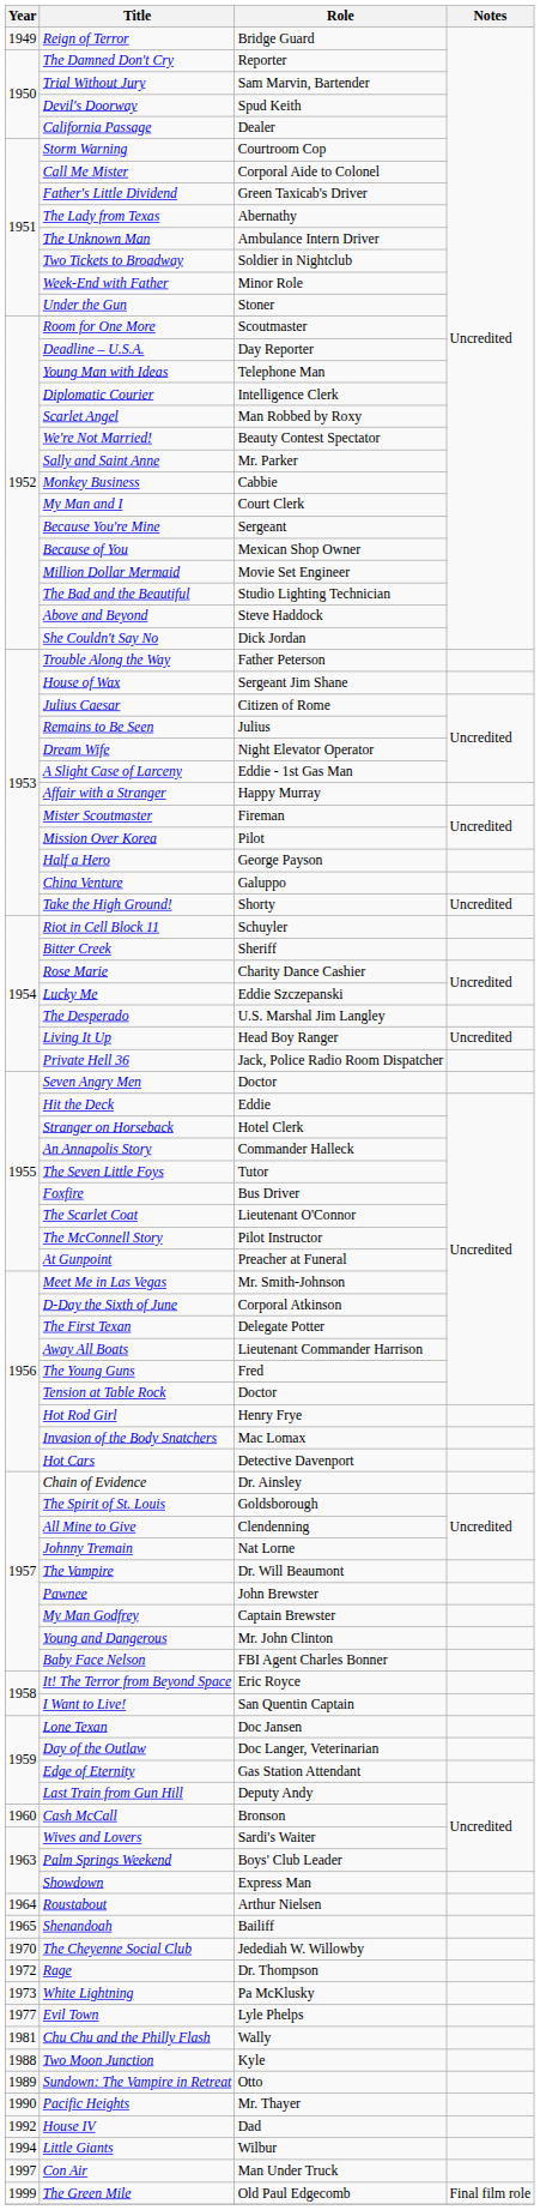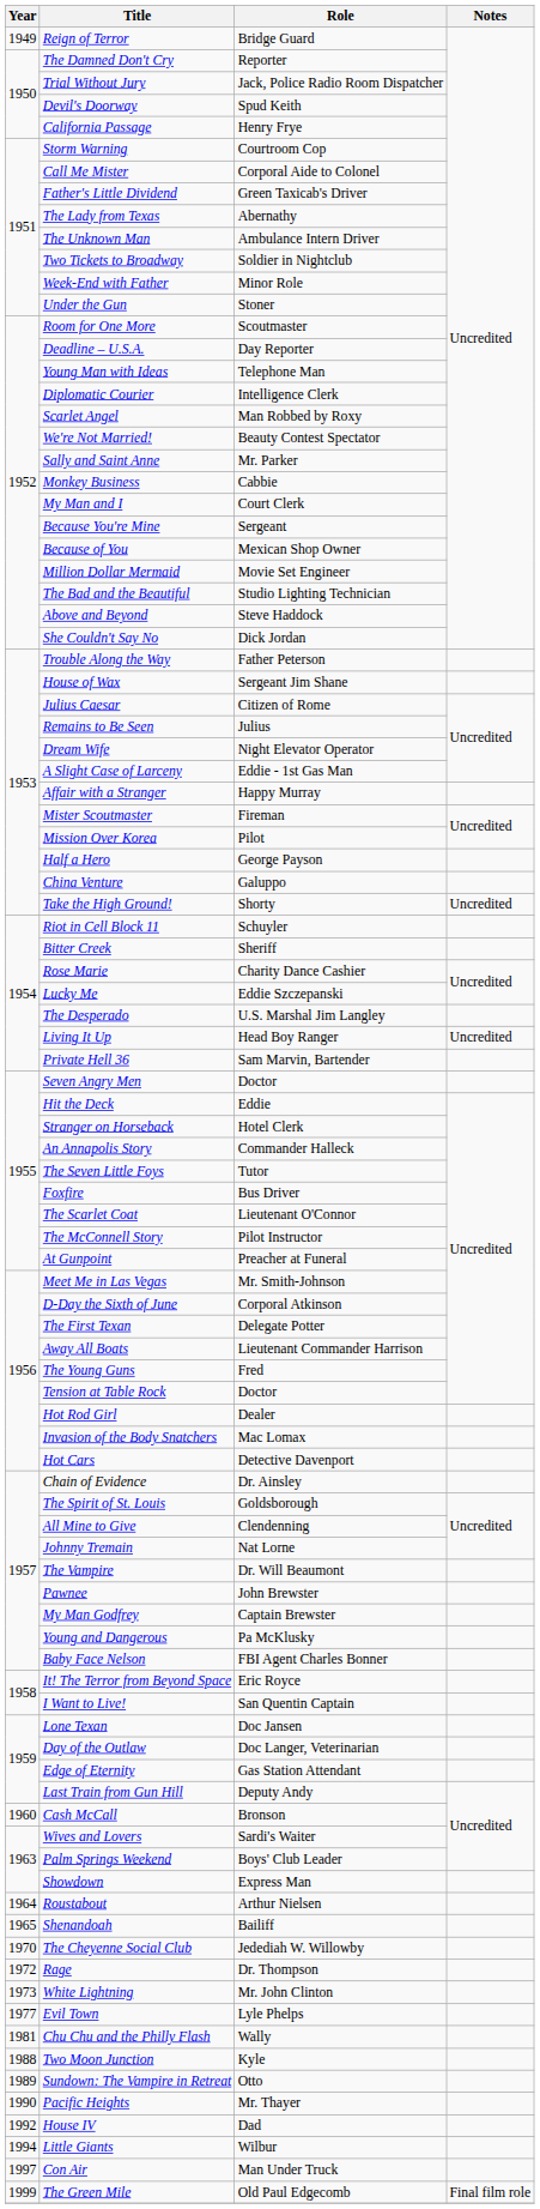 <table class = "wikitable sortable">
 <tr>
 <th>Year</th>
 <th>Title</th>
 <th>Role</th>
 <th class = "unsortable">Notes</th>
 </tr>
 <tr>
 <td>1949</td>
 <td><em><a href='#'>Reign of Terror</a></em></td>
 <td>Bridge Guard</td>
 <td rowspan="28">Uncredited</td>
 </tr>
 <tr>
 <td rowspan="4">1950</td>
 <td><em><a href='#'>The Damned Don't Cry</a></em></td>
 <td>Reporter</td>
 </tr>
 <tr>
 <td><em><a href='#'>Trial Without Jury</a></em></td>
-<td>Sam Marvin, Bartender</td>
+<td>Jack, Police Radio Room Dispatcher</td>
 </tr>
 <tr>
 <td><em><a href='#'>Devil's Doorway</a></em></td>
 <td>Spud Keith</td>
 </tr>
 <tr>
 <td><em><a href='#'>California Passage</a></em></td>
-<td>Dealer</td>
+<td>Henry Frye</td>
 </tr>
 <tr>
 <td rowspan="8">1951</td>
 <td><em><a href='#'>Storm Warning</a></em></td>
 <td>Courtroom Cop</td>
 </tr>
 <tr>
 <td><em><a href='#'>Call Me Mister</a></em></td>
 <td>Corporal Aide to Colonel</td>
 </tr>
 <tr>
 <td><em><a href='#'>Father's Little Dividend</a></em></td>
 <td>Green Taxicab's Driver</td>
 </tr>
 <tr>
 <td><em><a href='#'>The Lady from Texas</a></em></td>
 <td>Abernathy</td>
 </tr>
 <tr>
 <td><em><a href='#'>The Unknown Man</a></em></td>
 <td>Ambulance Intern Driver</td>
 </tr>
 <tr>
 <td><em><a href='#'>Two Tickets to Broadway</a></em></td>
 <td>Soldier in Nightclub</td>
 </tr>
 <tr>
 <td><em><a href='#'>Week-End with Father</a></em></td>
 <td>Minor Role</td>
 </tr>
 <tr>
 <td><em><a href='#'>Under the Gun</a></em></td>
 <td>Stoner</td>
 </tr>
 <tr>
 <td rowspan="15">1952</td>
 <td><em><a href='#'>Room for One More</a></em></td>
 <td>Scoutmaster</td>
 </tr>
 <tr>
 <td><em><a href='#'>Deadline – U.S.A.</a></em></td>
 <td>Day Reporter</td>
 </tr>
 <tr>
 <td><em><a href='#'>Young Man with Ideas</a></em></td>
 <td>Telephone Man</td>
 </tr>
 <tr>
 <td><em><a href='#'>Diplomatic Courier</a></em></td>
 <td>Intelligence Clerk</td>
 </tr>
 <tr>
 <td><em><a href='#'>Scarlet Angel</a></em></td>
 <td>Man Robbed by Roxy</td>
 </tr>
 <tr>
 <td><em><a href='#'>We're Not Married!</a></em></td>
 <td>Beauty Contest Spectator</td>
 </tr>
 <tr>
 <td><em><a href='#'>Sally and Saint Anne</a></em></td>
 <td>Mr. Parker</td>
 </tr>
 <tr>
 <td><em><a href='#'>Monkey Business</a></em></td>
 <td>Cabbie</td>
 </tr>
 <tr>
 <td><em><a href='#'>My Man and I</a></em></td>
 <td>Court Clerk</td>
 </tr>
 <tr>
 <td><em><a href='#'>Because You're Mine</a></em></td>
 <td>Sergeant</td>
 </tr>
 <tr>
 <td><em><a href='#'>Because of You</a></em></td>
 <td>Mexican Shop Owner</td>
 </tr>
 <tr>
 <td><em><a href='#'>Million Dollar Mermaid</a></em></td>
 <td>Movie Set Engineer</td>
 </tr>
 <tr>
 <td><em><a href='#'>The Bad and the Beautiful</a></em></td>
 <td>Studio Lighting Technician</td>
 </tr>
 <tr>
 <td><em><a href='#'>Above and Beyond</a></em></td>
 <td>Steve Haddock</td>
 </tr>
 <tr>
 <td><em><a href='#'>She Couldn't Say No</a></em></td>
 <td>Dick Jordan</td>
 </tr>
 <tr>
 <td rowspan="12">1953</td>
 <td><em><a href='#'>Trouble Along the Way</a></em></td>
 <td>Father Peterson</td>
 <td></td>
 </tr>
 <tr>
 <td><em><a href='#'>House of Wax</a></em></td>
 <td>Sergeant Jim Shane</td>
 <td></td>
 </tr>
 <tr>
 <td><em><a href='#'>Julius Caesar</a></em></td>
 <td>Citizen of Rome</td>
 <td rowspan="4">Uncredited</td>
 </tr>
 <tr>
 <td><em><a href='#'>Remains to Be Seen</a></em></td>
 <td>Julius</td>
 </tr>
 <tr>
 <td><em><a href='#'>Dream Wife</a></em></td>
 <td>Night Elevator Operator</td>
 </tr>
 <tr>
 <td><em><a href='#'>A Slight Case of Larceny</a></em></td>
 <td>Eddie - 1st Gas Man</td>
 </tr>
 <tr>
 <td><em><a href='#'>Affair with a Stranger</a></em></td>
 <td>Happy Murray</td>
 <td></td>
 </tr>
 <tr>
 <td><em><a href='#'>Mister Scoutmaster</a></em></td>
 <td>Fireman</td>
 <td rowspan="2">Uncredited</td>
 </tr>
 <tr>
 <td><em><a href='#'>Mission Over Korea</a></em></td>
 <td>Pilot</td>
 </tr>
 <tr>
 <td><em><a href='#'>Half a Hero</a></em></td>
 <td>George Payson</td>
 <td></td>
 </tr>
 <tr>
 <td><em><a href='#'>China Venture</a></em></td>
 <td>Galuppo</td>
 <td></td>
 </tr>
 <tr>
 <td><em><a href='#'>Take the High Ground!</a></em></td>
 <td>Shorty</td>
 <td>Uncredited</td>
 </tr>
 <tr>
 <td rowspan="7">1954</td>
 <td><em><a href='#'>Riot in Cell Block 11</a></em></td>
 <td>Schuyler</td>
 <td></td>
 </tr>
 <tr>
 <td><em><a href='#'>Bitter Creek</a></em></td>
 <td>Sheriff</td>
 <td></td>
 </tr>
 <tr>
 <td><em><a href='#'>Rose Marie</a></em></td>
 <td>Charity Dance Cashier</td>
 <td rowspan="2">Uncredited</td>
 </tr>
 <tr>
 <td><em><a href='#'>Lucky Me</a></em></td>
 <td>Eddie Szczepanski</td>
 </tr>
 <tr>
 <td><em><a href='#'>The Desperado</a></em></td>
 <td>U.S. Marshal Jim Langley</td>
 <td></td>
 </tr>
 <tr>
 <td><em><a href='#'>Living It Up</a></em></td>
 <td>Head Boy Ranger</td>
 <td>Uncredited</td>
 </tr>
 <tr>
 <td><em><a href='#'>Private Hell 36</a></em></td>
-<td>Jack, Police Radio Room Dispatcher</td>
+<td>Sam Marvin, Bartender</td>
 <td></td>
 </tr>
 <tr>
 <td rowspan="9">1955</td>
 <td><em><a href='#'>Seven Angry Men</a></em></td>
 <td>Doctor</td>
 <td></td>
 </tr>
 <tr>
 <td><em><a href='#'>Hit the Deck</a></em></td>
 <td>Eddie</td>
 <td rowspan="14">Uncredited</td>
 </tr>
 <tr>
 <td><em><a href='#'>Stranger on Horseback</a></em></td>
 <td>Hotel Clerk</td>
 </tr>
 <tr>
 <td><em><a href='#'>An Annapolis Story</a></em></td>
 <td>Commander Halleck</td>
 </tr>
 <tr>
 <td><em><a href='#'>The Seven Little Foys</a></em></td>
 <td>Tutor</td>
 </tr>
 <tr>
 <td><em><a href='#'>Foxfire</a></em></td>
 <td>Bus Driver</td>
 </tr>
 <tr>
 <td><em><a href='#'>The Scarlet Coat</a></em></td>
 <td>Lieutenant O'Connor</td>
 </tr>
 <tr>
 <td><em><a href='#'>The McConnell Story</a></em></td>
 <td>Pilot Instructor</td>
 </tr>
 <tr>
 <td><em><a href='#'>At Gunpoint</a></em></td>
 <td>Preacher at Funeral</td>
 </tr>
 <tr>
 <td rowspan="9">1956</td>
 <td><em><a href='#'>Meet Me in Las Vegas</a></em></td>
 <td>Mr. Smith-Johnson</td>
 </tr>
 <tr>
 <td><em><a href='#'>D-Day the Sixth of June</a></em></td>
 <td>Corporal Atkinson</td>
 </tr>
 <tr>
 <td><em><a href='#'>The First Texan</a></em></td>
 <td>Delegate Potter</td>
 </tr>
 <tr>
 <td><em><a href='#'>Away All Boats</a></em></td>
 <td>Lieutenant Commander Harrison</td>
 </tr>
 <tr>
 <td><em><a href='#'>The Young Guns</a></em></td>
 <td>Fred</td>
 </tr>
 <tr>
 <td><em><a href='#'>Tension at Table Rock</a></em></td>
 <td>Doctor</td>
 </tr>
 <tr>
 <td><em><a href='#'>Hot Rod Girl</a></em></td>
-<td>Henry Frye</td>
+<td>Dealer</td>
 <td></td>
 </tr>
 <tr>
 <td><em><a href='#'>Invasion of the Body Snatchers</a></em></td>
 <td>Mac Lomax</td>
 <td></td>
 </tr>
 <tr>
 <td><em><a href='#'>Hot Cars</a></em></td>
 <td>Detective Davenport</td>
 <td></td>
 </tr>
 <tr>
 <td rowspan="9">1957</td>
 <td><em>Chain of Evidence</em></td>
 <td>Dr. Ainsley</td>
 <td></td>
 </tr>
 <tr>
 <td><em><a href='#'>The Spirit of St. Louis</a></em></td>
 <td>Goldsborough</td>
 <td rowspan="3">Uncredited</td>
 </tr>
 <tr>
 <td><em><a href='#'>All Mine to Give</a></em></td>
 <td>Clendenning</td>
 </tr>
 <tr>
 <td><em><a href='#'>Johnny Tremain</a></em></td>
 <td>Nat Lorne</td>
 </tr>
 <tr>
 <td><em><a href='#'>The Vampire</a></em></td>
 <td>Dr. Will Beaumont</td>
 <td></td>
 </tr>
 <tr>
 <td><em><a href='#'>Pawnee</a></em></td>
 <td>John Brewster</td>
 <td></td>
 </tr>
 <tr>
 <td><em><a href='#'>My Man Godfrey</a></em></td>
 <td>Captain Brewster</td>
 <td></td>
 </tr>
 <tr>
 <td><em><a href='#'>Young and Dangerous</a></em></td>
-<td>Mr. John Clinton</td>
+<td>Pa McKlusky</td>
 <td></td>
 </tr>
 <tr>
 <td><em><a href='#'>Baby Face Nelson</a></em></td>
 <td>FBI Agent Charles Bonner</td>
 <td></td>
 </tr>
 <tr>
 <td rowspan="2">1958</td>
 <td><em><a href='#'>It! The Terror from Beyond Space</a></em></td>
 <td>Eric Royce</td>
 <td></td>
 </tr>
 <tr>
 <td><em><a href='#'>I Want to Live!</a></em></td>
 <td>San Quentin Captain</td>
 <td></td>
 </tr>
 <tr>
 <td rowspan="4">1959</td>
 <td><em><a href='#'>Lone Texan</a></em></td>
 <td>Doc Jansen</td>
 <td></td>
 </tr>
 <tr>
 <td><em><a href='#'>Day of the Outlaw</a></em></td>
 <td>Doc Langer, Veterinarian</td>
 <td></td>
 </tr>
 <tr>
 <td><em><a href='#'>Edge of Eternity</a></em></td>
 <td>Gas Station Attendant</td>
 <td></td>
 </tr>
 <tr>
 <td><em><a href='#'>Last Train from Gun Hill</a></em></td>
 <td>Deputy Andy</td>
 <td rowspan="4">Uncredited</td>
 </tr>
 <tr>
 <td>1960</td>
 <td><em><a href='#'>Cash McCall</a></em></td>
 <td>Bronson</td>
 </tr>
 <tr>
 <td rowspan="3">1963</td>
 <td><em><a href='#'>Wives and Lovers</a></em></td>
 <td>Sardi's Waiter</td>
 </tr>
 <tr>
 <td><em><a href='#'>Palm Springs Weekend</a></em></td>
 <td>Boys' Club Leader</td>
 </tr>
 <tr>
 <td><em><a href='#'>Showdown</a></em></td>
 <td>Express Man</td>
 <td></td>
 </tr>
 <tr>
 <td>1964</td>
 <td><em><a href='#'>Roustabout</a></em></td>
 <td>Arthur Nielsen</td>
 <td></td>
 </tr>
 <tr>
 <td>1965</td>
 <td><em><a href='#'>Shenandoah</a></em></td>
 <td>Bailiff</td>
 <td></td>
 </tr>
 <tr>
 <td>1970</td>
 <td><em><a href='#'>The Cheyenne Social Club</a></em></td>
 <td>Jedediah W. Willowby</td>
 <td></td>
 </tr>
 <tr>
 <td>1972</td>
 <td><em><a href='#'>Rage</a></em></td>
 <td>Dr. Thompson</td>
 <td></td>
 </tr>
 <tr>
 <td>1973</td>
 <td><em><a href='#'>White Lightning</a></em></td>
-<td>Pa McKlusky</td>
+<td>Mr. John Clinton</td>
 <td></td>
 </tr>
 <tr>
 <td>1977</td>
 <td><em><a href='#'>Evil Town</a></em></td>
 <td>Lyle Phelps</td>
 <td></td>
 </tr>
 <tr>
 <td>1981</td>
 <td><em><a href='#'>Chu Chu and the Philly Flash</a></em></td>
 <td>Wally</td>
 <td></td>
 </tr>
 <tr>
 <td>1988</td>
 <td><em><a href='#'>Two Moon Junction</a></em></td>
 <td>Kyle</td>
 <td></td>
 </tr>
 <tr>
 <td>1989</td>
 <td><em><a href='#'>Sundown: The Vampire in Retreat</a></em></td>
 <td>Otto</td>
 <td></td>
 </tr>
 <tr>
 <td>1990</td>
 <td><em><a href='#'>Pacific Heights</a></em></td>
 <td>Mr. Thayer</td>
 <td></td>
 </tr>
 <tr>
 <td>1992</td>
 <td><em><a href='#'>House IV</a></em></td>
 <td>Dad</td>
 <td></td>
 </tr>
 <tr>
 <td>1994</td>
 <td><em><a href='#'>Little Giants</a></em></td>
 <td>Wilbur</td>
 <td></td>
 </tr>
 <tr>
 <td>1997</td>
 <td><em><a href='#'>Con Air</a></em></td>
 <td>Man Under Truck</td>
 <td></td>
 </tr>
 <tr>
 <td>1999</td>
 <td><em><a href='#'>The Green Mile</a></em></td>
 <td>Old Paul Edgecomb</td>
 <td>Final film role</td>
 </tr>
 <tr>
 </tr>
 </table>
